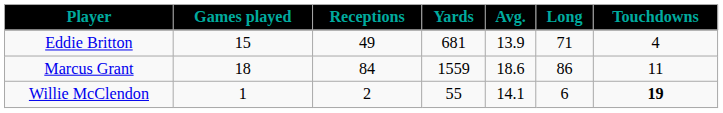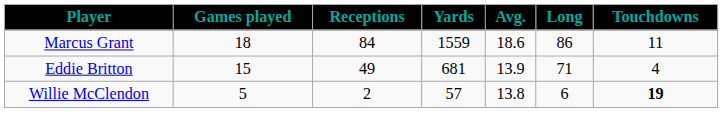 <table class="wikitable" width="80%">
 <tr align="center"  style="background:black;color:#00AA9E;">
 <td><strong>Player</strong></td>
 <td><strong>Games played</strong></td>
 <td><strong>Receptions</strong></td>
 <td><strong>Yards</strong></td>
 <td><strong>Avg.</strong></td>
 <td><strong>Long</strong></td>
 <td><strong>Touchdowns</strong></td>
 </tr>
 <tr align="center" bgcolor="">
+<td><a href='#'>Marcus Grant</a></td>
+<td>18</td>
+<td>84</td>
+<td>1559</td>
+<td>18.6</td>
+<td>86</td>
+<td>11</td>
+</tr>
+<tr align="center" bgcolor="">
 <td><a href='#'>Eddie Britton</a></td>
 <td>15</td>
 <td>49</td>
 <td>681</td>
 <td>13.9</td>
 <td>71</td>
 <td>4</td>
 </tr>
 <tr align="center" bgcolor="">
-<td><a href='#'>Marcus Grant</a></td>
-<td>18</td>
-<td>84</td>
-<td>1559</td>
-<td>18.6</td>
-<td>86</td>
-<td>11</td>
-</tr>
-<tr align="center" bgcolor="">
 <td><a href='#'>Willie McClendon</a></td>
-<td>1</td>
+<td>5</td>
 <td>2</td>
-<td>55</td>
-<td>14.1</td>
+<td>57</td>
+<td>13.8</td>
 <td>6</td>
 <td><strong>19</strong></td>
 </tr>
 </table>
